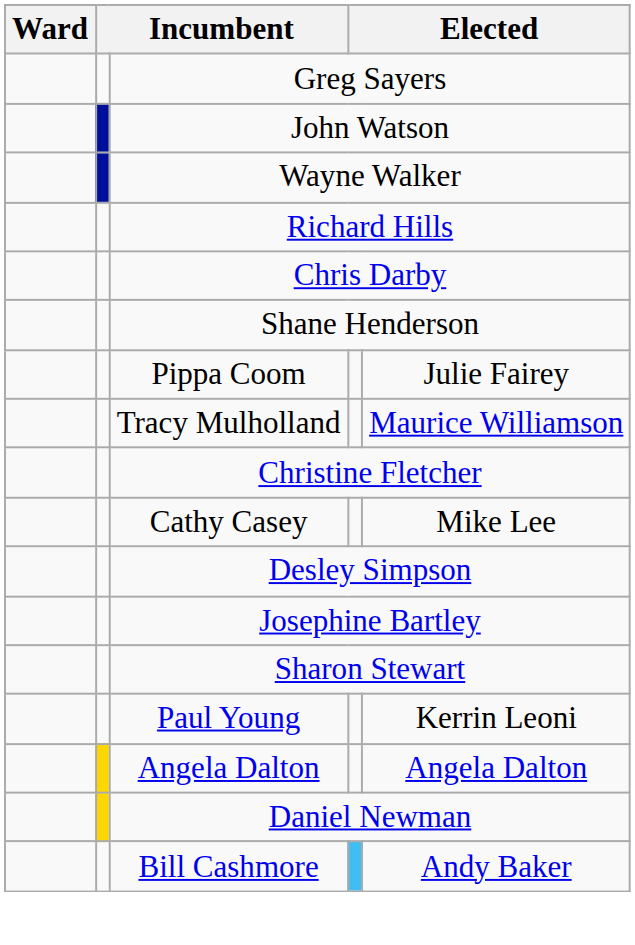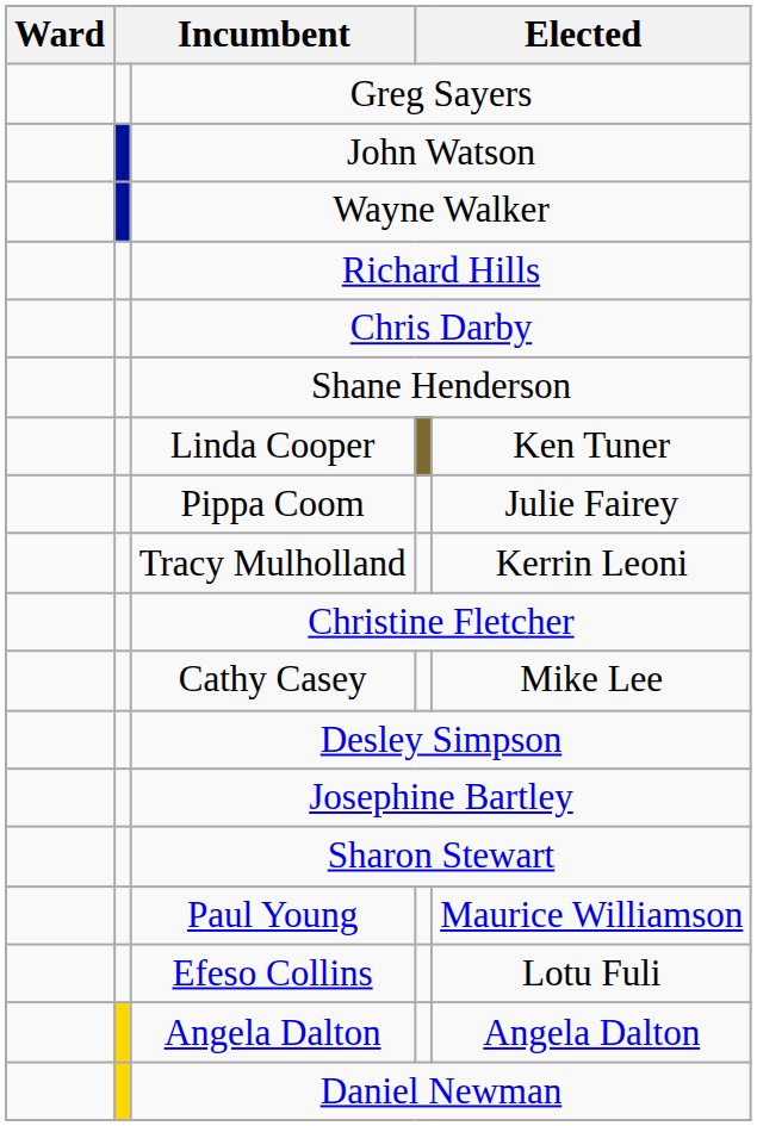 <table class="wikitable col1left" style="text-align:center;">
 <tr>
 <th>Ward</th>
 <th colspan="2">Incumbent</th>
 <th colspan="2">Elected</th>
 </tr>
 <tr>
 <td></td>
 <td></td>
 <td colspan="3">Greg Sayers</td>
 </tr>
 <tr>
 <td></td>
 <td style="background:#000f99"></td>
 <td colspan="3">John Watson</td>
 </tr>
 <tr>
 <td></td>
 <td style="background:#000f99"></td>
 <td colspan="3">Wayne Walker</td>
 </tr>
 <tr>
 <td></td>
 <td></td>
 <td colspan="3"><a href='#'>Richard Hills</a></td>
 </tr>
 <tr>
 <td></td>
 <td></td>
 <td colspan="3"><a href='#'>Chris Darby</a></td>
 </tr>
 <tr>
 <td></td>
 <td></td>
 <td colspan="3">Shane Henderson</td>
 </tr>
 <tr>
 <td></td>
 <td></td>
+<td>Linda Cooper</td>
+<td style="background:#7d6b2d"></td>
+<td>Ken Tuner</td>
+</tr>
+<tr>
+<td></td>
+<td></td>
 <td>Pippa Coom</td>
 <td></td>
 <td>Julie Fairey</td>
 </tr>
 <tr>
 <td></td>
 <td></td>
 <td>Tracy Mulholland</td>
 <td></td>
-<td><a href='#'>Maurice Williamson</a></td>
+<td>Kerrin Leoni</td>
 </tr>
 <tr>
 <td></td>
 <td></td>
 <td colspan="3"><a href='#'>Christine Fletcher</a></td>
 </tr>
 <tr>
 <td></td>
 <td></td>
 <td>Cathy Casey</td>
 <td></td>
 <td>Mike Lee</td>
 </tr>
 <tr>
 <td></td>
 <td></td>
 <td colspan="3"><a href='#'>Desley Simpson</a></td>
 </tr>
 <tr>
 <td></td>
 <td></td>
 <td colspan="3"><a href='#'>Josephine Bartley</a></td>
 </tr>
 <tr>
 <td></td>
 <td></td>
 <td colspan="3"><a href='#'>Sharon Stewart</a></td>
 </tr>
 <tr>
 <td></td>
 <td></td>
 <td><a href='#'>Paul Young</a></td>
 <td></td>
-<td>Kerrin Leoni</td>
+<td><a href='#'>Maurice Williamson</a></td>
+</tr>
+<tr>
+<td></td>
+<td></td>
+<td><a href='#'>Efeso Collins</a></td>
+<td></td>
+<td>Lotu Fuli</td>
 </tr>
 <tr>
 <td></td>
 <td style="background:gold"></td>
 <td><a href='#'>Angela Dalton</a></td>
 <td></td>
 <td><a href='#'>Angela Dalton</a></td>
 </tr>
 <tr>
 <td></td>
 <td style="background:gold"></td>
 <td colspan="3"><a href='#'>Daniel Newman</a></td>
 </tr>
-<tr>
-<td></td>
-<td></td>
-<td><a href='#'>Bill Cashmore</a></td>
-<td style="background:#40bdf2"></td>
-<td><a href='#'>Andy Baker</a></td>
-</tr>
 </table>
